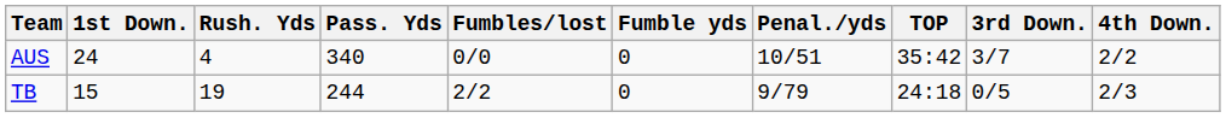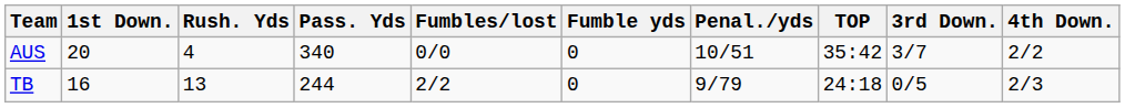 <table class="wikitable sortable">
 <tr>
 <th>Team</th>
 <th>1st Down.</th>
 <th>Rush. Yds</th>
 <th>Pass. Yds</th>
 <th>Fumbles/lost</th>
 <th>Fumble yds</th>
 <th>Penal./yds</th>
 <th>TOP</th>
 <th>3rd Down.</th>
 <th>4th Down.</th>
 </tr>
 <tr>
 <td><a href='#'>AUS</a></td>
-<td>24</td>
+<td>20</td>
 <td>4</td>
 <td>340</td>
 <td>0/0</td>
 <td>0</td>
 <td>10/51</td>
 <td>35:42</td>
 <td>3/7</td>
 <td>2/2</td>
 </tr>
 <tr>
 <td><a href='#'>TB</a></td>
-<td>15</td>
-<td>19</td>
+<td>16</td>
+<td>13</td>
 <td>244</td>
 <td>2/2</td>
 <td>0</td>
 <td>9/79</td>
 <td>24:18</td>
 <td>0/5</td>
 <td>2/3</td>
 </tr>
 </table>
